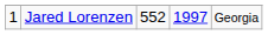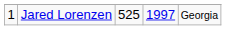 <table class="wikitable">
 <tr>
 </tr>
 <tr>
 <td>1</td>
 <td><a href='#'>Jared Lorenzen</a></td>
-<td><abbr>552</abbr></td>
+<td><abbr>525</abbr></td>
 <td><a href='#'>1997</a></td>
 <td style="font-size:80%;">Georgia</td>
 </tr>
 </table>
